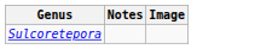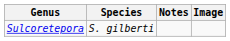 <table class="wikitable">
 <tr>
 <th>Genus</th>
+<th>Species</th>
 <th>Notes</th>
 <th>Image</th>
 </tr>
 <tr>
 <td><em><a href='#'>Sulcoretepora</a></em></td>
+<td><em>S. gilberti</em></td>
 <td></td>
 <td></td>
 </tr>
 </table>
